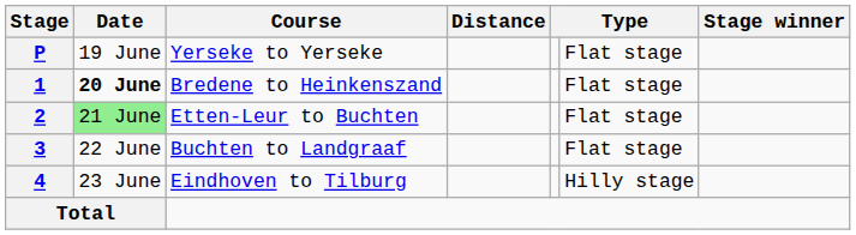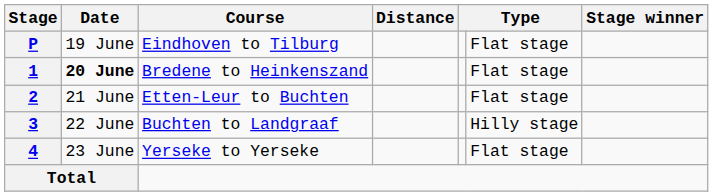 <table class="wikitable">
 <tr>
 <th scope="col">Stage</th>
 <th scope="col">Date</th>
 <th scope="col">Course</th>
 <th scope="col">Distance</th>
 <th scope="col" colspan="2">Type</th>
 <th scope="col">Stage winner</th>
 </tr>
 <tr>
 <th scope="row" style="text-align:center;"><a href='#'>P</a></th>
 <td style="text-align:center;">19 June</td>
-<td><a href='#'>Yerseke</a> to Yerseke</td>
+<td><a href='#'>Eindhoven</a> to <a href='#'>Tilburg</a></td>
 <td style="text-align:center;"></td>
 <td></td>
 <td>Flat stage</td>
 <td></td>
 </tr>
 <tr>
 <th scope="row" style="text-align:center;"><a href='#'>1</a></th>
 <td style="text-align:center;"><strong>20 June</strong></td>
 <td><a href='#'>Bredene</a> to <a href='#'>Heinkenszand</a></td>
 <td style="text-align:center;"></td>
 <td></td>
 <td>Flat stage</td>
 <td></td>
 </tr>
 <tr>
 <th scope="row" style="text-align:center;"><a href='#'>2</a></th>
-<td style="background: lightgreen; text-align:center;">21 June</td>
+<td style="text-align:center;">21 June</td>
 <td><a href='#'>Etten-Leur</a> to <a href='#'>Buchten</a></td>
 <td style="text-align:center;"></td>
 <td></td>
 <td>Flat stage</td>
 <td></td>
 </tr>
 <tr>
 <th scope="row" style="text-align:center;"><a href='#'>3</a></th>
 <td style="text-align:center;">22 June</td>
 <td><a href='#'>Buchten</a> to <a href='#'>Landgraaf</a></td>
 <td style="text-align:center;"></td>
 <td></td>
-<td>Flat stage</td>
+<td>Hilly stage</td>
 <td></td>
 </tr>
 <tr>
 <th scope="row" style="text-align:center;"><a href='#'>4</a></th>
 <td style="text-align:center;">23 June</td>
-<td><a href='#'>Eindhoven</a> to <a href='#'>Tilburg</a></td>
+<td><a href='#'>Yerseke</a> to Yerseke</td>
 <td style="text-align:center;"></td>
 <td></td>
-<td>Hilly stage</td>
+<td>Flat stage</td>
 <td></td>
 </tr>
 <tr>
 <th colspan="2">Total</th>
 <td colspan="5" style="text-align:center;"></td>
 </tr>
 </table>
